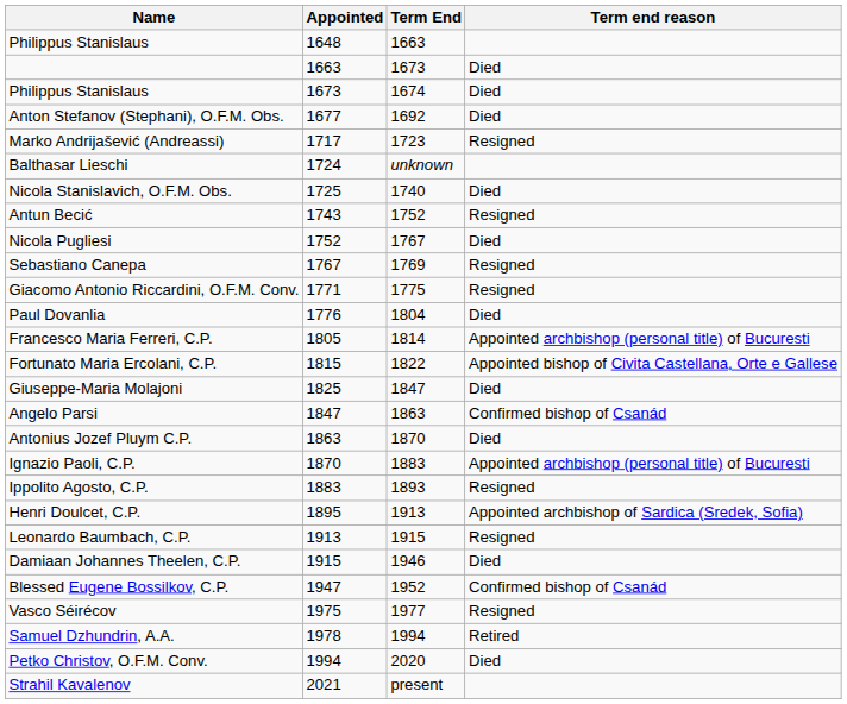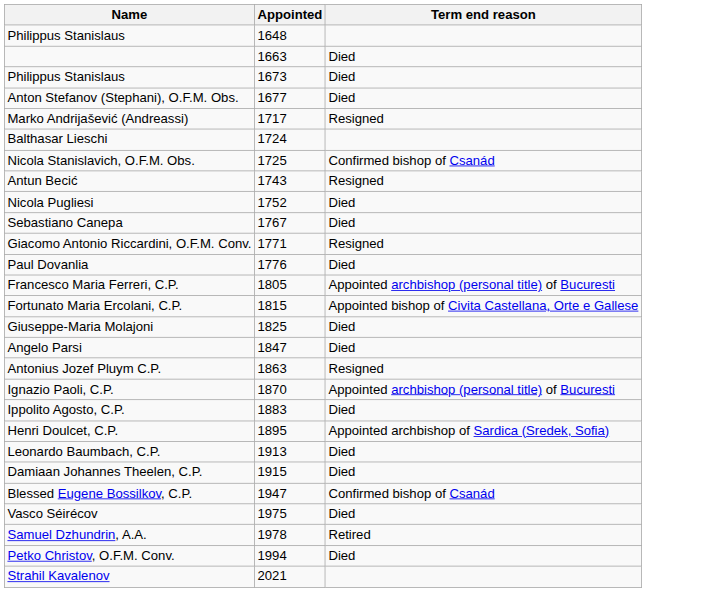 <table class="wikitable sortable static-row-numbers col2center col3center sort-under">
 <tr>
 <th scope="col">Name</th>
 <th scope="col">Appointed</th>
-<th scope="col">Term End</th>
 <th scope="col" class="unsortable">Term end reason</th>
 </tr>
 <tr>
 <td>Philippus Stanislaus</td>
 <td>1648</td>
-<td>1663</td>
 <td></td>
 </tr>
 <tr>
 <td></td>
 <td>1663</td>
-<td>1673</td>
 <td>Died</td>
 </tr>
 <tr>
 <td>Philippus Stanislaus</td>
 <td>1673</td>
-<td>1674</td>
 <td>Died</td>
 </tr>
 <tr>
 <td>Anton Stefanov (Stephani), O.F.M. Obs.</td>
 <td>1677</td>
-<td>1692</td>
 <td>Died</td>
 </tr>
 <tr>
 <td>Marko Andrijašević (Andreassi)</td>
 <td>1717</td>
-<td>1723</td>
 <td>Resigned</td>
 </tr>
 <tr>
 <td>Balthasar Lieschi</td>
 <td>1724</td>
-<td><em>unknown</em></td>
 <td></td>
 </tr>
 <tr>
 <td>Nicola Stanislavich, O.F.M. Obs.</td>
 <td>1725</td>
-<td>1740</td>
-<td>Died</td>
+<td>Confirmed bishop of <a href='#'>Csanád</a></td>
 </tr>
 <tr>
 <td>Antun Becić</td>
 <td>1743</td>
-<td>1752</td>
 <td>Resigned</td>
 </tr>
 <tr>
 <td>Nicola Pugliesi</td>
 <td>1752</td>
-<td>1767</td>
 <td>Died</td>
 </tr>
 <tr>
 <td>Sebastiano Canepa</td>
 <td>1767</td>
-<td>1769</td>
-<td>Resigned</td>
+<td>Died</td>
 </tr>
 <tr>
 <td>Giacomo Antonio Riccardini, O.F.M. Conv.</td>
 <td>1771</td>
-<td>1775</td>
 <td>Resigned</td>
 </tr>
 <tr>
 <td>Paul Dovanlia</td>
 <td>1776</td>
-<td>1804</td>
 <td>Died</td>
 </tr>
 <tr>
 <td>Francesco Maria Ferreri, C.P.</td>
 <td>1805</td>
-<td>1814</td>
 <td>Appointed <a href='#'>archbishop (personal title)</a> of <a href='#'>Bucuresti</a></td>
 </tr>
 <tr>
 <td>Fortunato Maria Ercolani, C.P.</td>
 <td>1815</td>
-<td>1822</td>
 <td>Appointed bishop of <a href='#'>Civita Castellana, Orte e Gallese</a></td>
 </tr>
 <tr>
 <td>Giuseppe-Maria Molajoni</td>
 <td>1825</td>
-<td>1847</td>
 <td>Died</td>
 </tr>
 <tr>
 <td>Angelo Parsi</td>
 <td>1847</td>
-<td>1863</td>
-<td>Confirmed bishop of <a href='#'>Csanád</a></td>
+<td>Died</td>
 </tr>
 <tr>
 <td>Antonius Jozef Pluym C.P.</td>
 <td>1863</td>
-<td>1870</td>
-<td>Died</td>
+<td>Resigned</td>
 </tr>
 <tr>
 <td>Ignazio Paoli, C.P.</td>
 <td>1870</td>
-<td>1883</td>
 <td>Appointed <a href='#'>archbishop (personal title)</a> of <a href='#'>Bucuresti</a></td>
 </tr>
 <tr>
 <td>Ippolito Agosto, C.P.</td>
 <td>1883</td>
-<td>1893</td>
-<td>Resigned</td>
+<td>Died</td>
 </tr>
 <tr>
 <td>Henri Doulcet, C.P.</td>
 <td>1895</td>
-<td>1913</td>
 <td>Appointed archbishop of <a href='#'>Sardica (Sredek, Sofia)</a></td>
 </tr>
 <tr>
 <td>Leonardo Baumbach, C.P.</td>
 <td>1913</td>
-<td>1915</td>
-<td>Resigned</td>
+<td>Died</td>
 </tr>
 <tr>
 <td>Damiaan Johannes Theelen, C.P.</td>
 <td>1915</td>
-<td>1946</td>
 <td>Died</td>
 </tr>
 <tr>
 <td>Blessed <a href='#'>Eugene Bossilkov</a>, C.P.</td>
 <td>1947</td>
-<td>1952</td>
 <td>Confirmed bishop of <a href='#'>Csanád</a></td>
 </tr>
 <tr>
 <td>Vasco Séirécov</td>
 <td>1975</td>
-<td>1977</td>
-<td>Resigned</td>
+<td>Died</td>
 </tr>
 <tr>
 <td><a href='#'>Samuel Dzhundrin</a>, A.A.</td>
 <td>1978</td>
-<td>1994</td>
 <td>Retired</td>
 </tr>
 <tr>
 <td><a href='#'>Petko Christov</a>, O.F.M. Conv.</td>
 <td>1994</td>
-<td>2020</td>
 <td>Died</td>
 </tr>
 <tr>
 <td><a href='#'>Strahil Kavalenov</a></td>
 <td>2021</td>
-<td>present</td>
 <td></td>
 </tr>
 </table>
